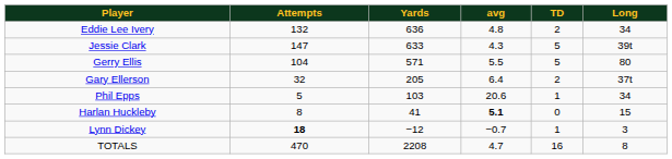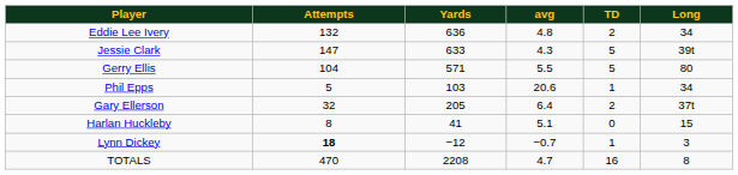 <table class="wikitable" width="80%">
 <tr align="center"  style="background:#0C371D;color:#ffc322;">
 <td><strong>Player</strong></td>
 <td><strong>Attempts</strong></td>
 <td><strong>Yards</strong></td>
 <td><strong>avg</strong></td>
 <td><strong>TD</strong></td>
 <td><strong>Long</strong></td>
 </tr>
 <tr align="center" bgcolor="">
 <td><a href='#'>Eddie Lee Ivery</a></td>
 <td>132</td>
 <td>636</td>
 <td>4.8</td>
 <td>2</td>
 <td>34</td>
 </tr>
 <tr align="center" bgcolor="">
 <td><a href='#'>Jessie Clark</a></td>
 <td>147</td>
 <td>633</td>
 <td>4.3</td>
 <td>5</td>
 <td>39t</td>
 </tr>
 <tr align="center" bgcolor="">
 <td><a href='#'>Gerry Ellis</a></td>
 <td>104</td>
 <td>571</td>
 <td>5.5</td>
 <td>5</td>
 <td>80</td>
 </tr>
 <tr align="center" bgcolor="">
+<td><a href='#'>Phil Epps</a></td>
+<td>5</td>
+<td>103</td>
+<td>20.6</td>
+<td>1</td>
+<td>34</td>
+</tr>
+<tr align="center" bgcolor="">
 <td><a href='#'>Gary Ellerson</a></td>
 <td>32</td>
 <td>205</td>
 <td>6.4</td>
 <td>2</td>
 <td>37t</td>
 </tr>
 <tr align="center" bgcolor="">
-<td><a href='#'>Phil Epps</a></td>
-<td>5</td>
-<td>103</td>
-<td>20.6</td>
-<td>1</td>
-<td>34</td>
-</tr>
-<tr align="center" bgcolor="">
 <td><a href='#'>Harlan Huckleby</a></td>
 <td>8</td>
 <td>41</td>
-<td><strong>5.1</strong></td>
+<td>5.1</td>
 <td>0</td>
 <td>15</td>
 </tr>
 <tr align="center" bgcolor="">
 <td><a href='#'>Lynn Dickey</a></td>
 <td><strong>18</strong></td>
 <td>−12</td>
 <td>−0.7</td>
 <td>1</td>
 <td>3</td>
 </tr>
 <tr align="center" bgcolor="">
 <td>TOTALS</td>
 <td>470</td>
 <td>2208</td>
 <td>4.7</td>
 <td>16</td>
 <td>8</td>
 </tr>
 </table>
